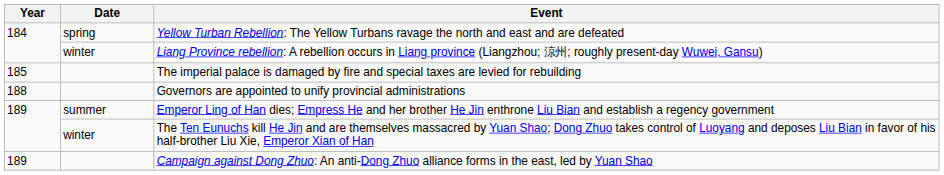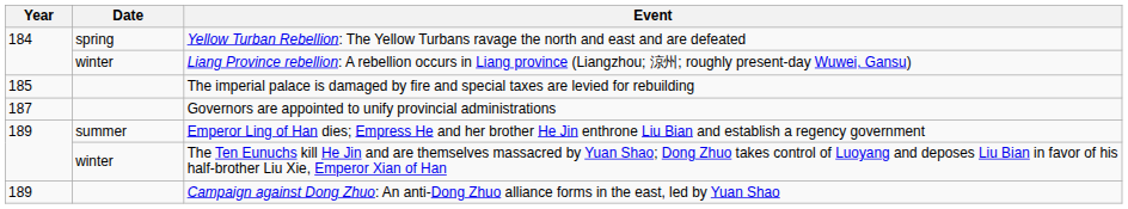 <table class="wikitable" style="width:100%;">
 <tr>
 <th style="width:6%">Year</th>
 <th style="width:10%">Date</th>
 <th>Event</th>
 </tr>
 <tr>
 <td rowspan="2" style="vertical-align:top;">184</td>
 <td>spring</td>
 <td><em><a href='#'>Yellow Turban Rebellion</a></em>: The Yellow Turbans ravage the north and east and are defeated</td>
 </tr>
 <tr>
 <td>winter</td>
 <td><em><a href='#'>Liang Province rebellion</a></em>: A rebellion occurs in <a href='#'>Liang province</a> (Liangzhou; 涼州; roughly present-day <a href='#'>Wuwei, Gansu</a>)</td>
 </tr>
 <tr>
 <td>185</td>
 <td></td>
 <td>The imperial palace is damaged by fire and special taxes are levied for rebuilding</td>
 </tr>
 <tr>
-<td>188</td>
+<td>187</td>
 <td></td>
 <td>Governors are appointed to unify provincial administrations</td>
 </tr>
 <tr>
 <td rowspan="2" style="vertical-align:top;">189</td>
 <td>summer</td>
 <td><a href='#'>Emperor Ling of Han</a> dies; <a href='#'>Empress He</a> and her brother <a href='#'>He Jin</a> enthrone <a href='#'>Liu Bian</a> and establish a regency government</td>
 </tr>
 <tr>
 <td>winter</td>
 <td>The <a href='#'>Ten Eunuchs</a> kill <a href='#'>He Jin</a> and are themselves massacred by <a href='#'>Yuan Shao</a>; <a href='#'>Dong Zhuo</a> takes control of <a href='#'>Luoyang</a> and deposes <a href='#'>Liu Bian</a> in favor of his half-brother Liu Xie, <a href='#'>Emperor Xian of Han</a></td>
 </tr>
 <tr>
 <td>189</td>
 <td></td>
 <td><em><a href='#'>Campaign against Dong Zhuo</a></em>: An anti-<a href='#'>Dong Zhuo</a> alliance forms in the east, led by <a href='#'>Yuan Shao</a></td>
 </tr>
 </table>
